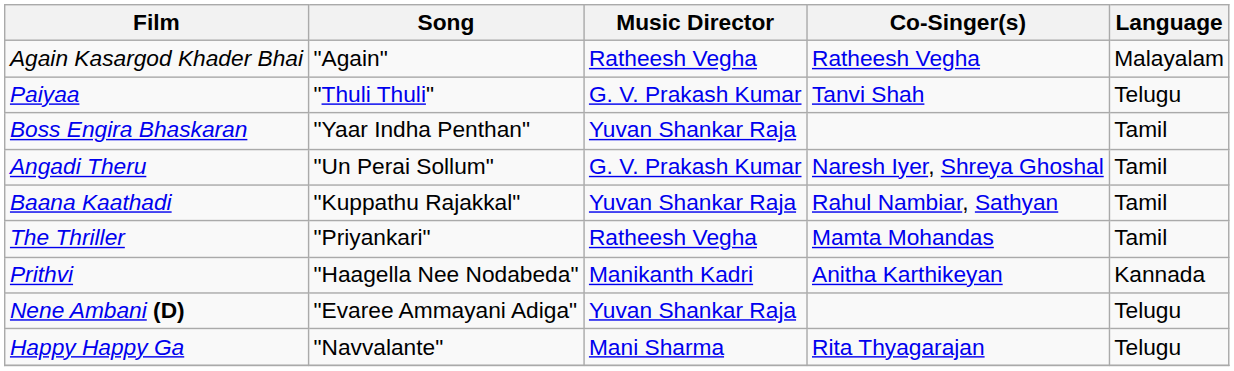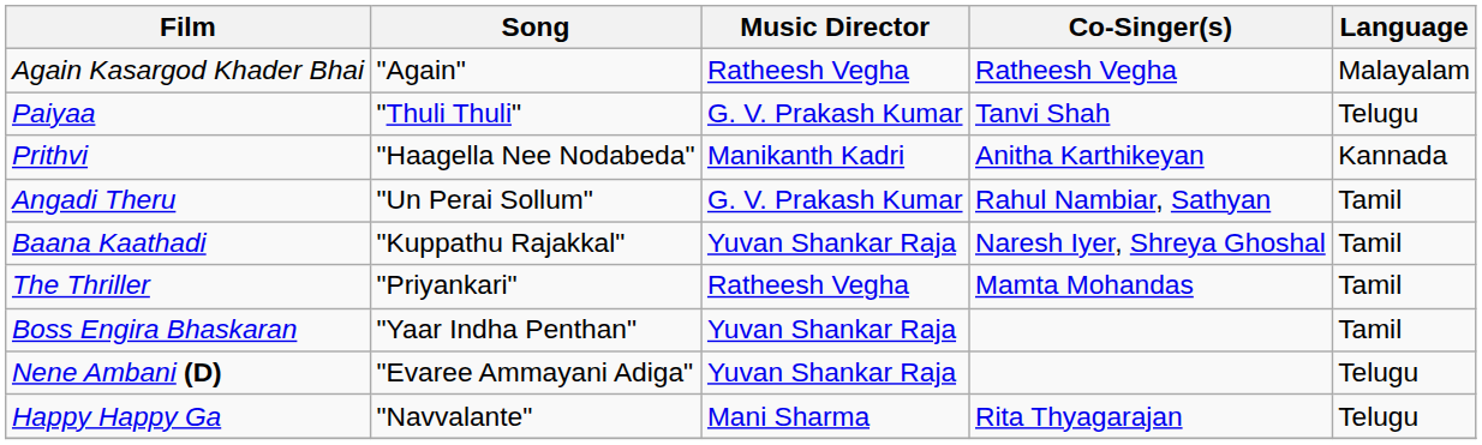 <table class="wikitable sortable">
 <tr>
 <th>Film</th>
 <th>Song</th>
 <th>Music Director</th>
 <th>Co-Singer(s)</th>
 <th>Language</th>
 </tr>
 <tr>
 <td><em>Again Kasargod Khader Bhai</em></td>
 <td>"Again"</td>
 <td><a href='#'>Ratheesh Vegha</a></td>
 <td><a href='#'>Ratheesh Vegha</a></td>
 <td>Malayalam</td>
 </tr>
 <tr>
 <td><em><a href='#'>Paiyaa</a></em></td>
 <td>"<a href='#'>Thuli Thuli</a>"</td>
 <td><a href='#'>G. V. Prakash Kumar</a></td>
 <td><a href='#'>Tanvi Shah</a></td>
 <td>Telugu</td>
 </tr>
 <tr>
-<td><em><a href='#'>Boss Engira Bhaskaran</a></em></td>
-<td>"Yaar Indha Penthan"</td>
-<td><a href='#'>Yuvan Shankar Raja</a></td>
-<td></td>
-<td>Tamil</td>
+<td><em><a href='#'>Prithvi</a></em></td>
+<td>"Haagella Nee Nodabeda"</td>
+<td><a href='#'>Manikanth Kadri</a></td>
+<td><a href='#'>Anitha Karthikeyan</a></td>
+<td>Kannada</td>
 </tr>
 <tr>
 <td><em><a href='#'>Angadi Theru</a></em></td>
 <td>"Un Perai Sollum"</td>
 <td><a href='#'>G. V. Prakash Kumar</a></td>
-<td><a href='#'>Naresh Iyer</a>, <a href='#'>Shreya Ghoshal</a></td>
+<td><a href='#'>Rahul Nambiar</a>, <a href='#'>Sathyan</a></td>
 <td>Tamil</td>
 </tr>
 <tr>
 <td><em><a href='#'>Baana Kaathadi</a></em></td>
 <td>"Kuppathu Rajakkal"</td>
 <td><a href='#'>Yuvan Shankar Raja</a></td>
-<td><a href='#'>Rahul Nambiar</a>, <a href='#'>Sathyan</a></td>
+<td><a href='#'>Naresh Iyer</a>, <a href='#'>Shreya Ghoshal</a></td>
 <td>Tamil</td>
 </tr>
 <tr>
 <td><em><a href='#'>The Thriller</a></em></td>
 <td>"Priyankari"</td>
 <td><a href='#'>Ratheesh Vegha</a></td>
 <td><a href='#'>Mamta Mohandas</a></td>
 <td>Tamil</td>
 </tr>
 <tr>
-<td><em><a href='#'>Prithvi</a></em></td>
-<td>"Haagella Nee Nodabeda"</td>
-<td><a href='#'>Manikanth Kadri</a></td>
-<td><a href='#'>Anitha Karthikeyan</a></td>
-<td>Kannada</td>
+<td><em><a href='#'>Boss Engira Bhaskaran</a></em></td>
+<td>"Yaar Indha Penthan"</td>
+<td><a href='#'>Yuvan Shankar Raja</a></td>
+<td></td>
+<td>Tamil</td>
 </tr>
 <tr>
 <td><em><a href='#'>Nene Ambani</a></em> <strong>(D)</strong></td>
 <td>"Evaree Ammayani Adiga"</td>
 <td><a href='#'>Yuvan Shankar Raja</a></td>
 <td></td>
 <td>Telugu</td>
 </tr>
 <tr>
 <td><em><a href='#'>Happy Happy Ga</a></em></td>
 <td>"Navvalante"</td>
 <td><a href='#'>Mani Sharma</a></td>
 <td><a href='#'>Rita Thyagarajan</a></td>
 <td>Telugu</td>
 </tr>
 <tr>
 </tr>
 </table>
